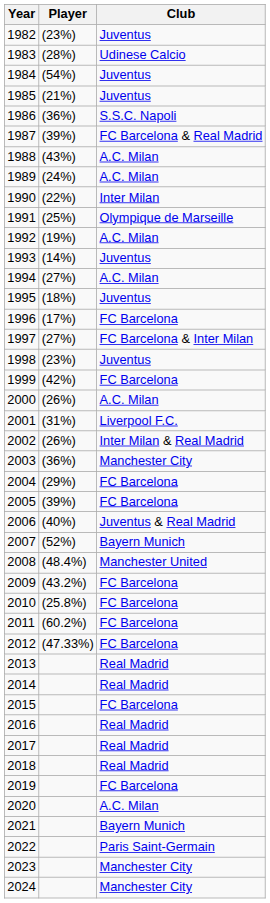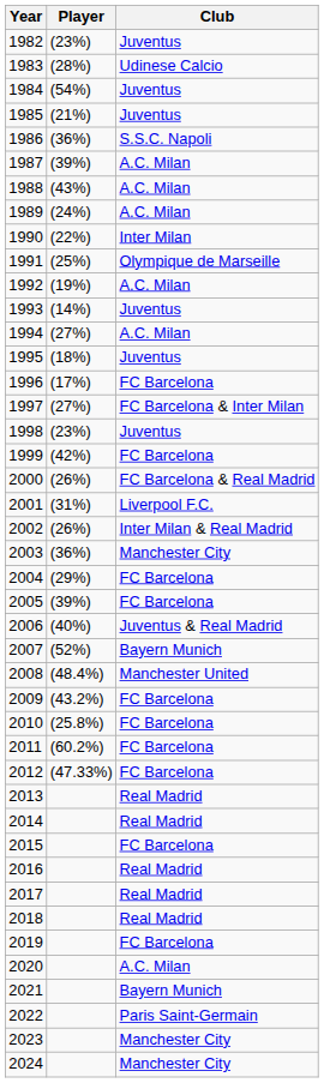 <table class="wikitable">
 <tr>
 <th>Year</th>
 <th>Player</th>
 <th>Club</th>
 </tr>
 <tr>
 <td>1982</td>
 <td> (23%)</td>
 <td> <a href='#'>Juventus</a></td>
 </tr>
 <tr>
 <td>1983</td>
 <td> (28%)</td>
 <td> <a href='#'>Udinese Calcio</a></td>
 </tr>
 <tr>
 <td>1984</td>
 <td> (54%)</td>
 <td> <a href='#'>Juventus</a></td>
 </tr>
 <tr>
 <td>1985</td>
 <td> (21%)</td>
 <td> <a href='#'>Juventus</a></td>
 </tr>
 <tr>
 <td>1986</td>
 <td> (36%)</td>
 <td> <a href='#'>S.S.C. Napoli</a></td>
 </tr>
 <tr>
 <td>1987</td>
 <td> (39%)</td>
-<td> <a href='#'>FC Barcelona</a> &  <a href='#'>Real Madrid</a></td>
+<td> <a href='#'>A.C. Milan</a></td>
 </tr>
 <tr>
 <td>1988</td>
 <td> (43%)</td>
 <td> <a href='#'>A.C. Milan</a></td>
 </tr>
 <tr>
 <td>1989</td>
 <td> (24%)</td>
 <td> <a href='#'>A.C. Milan</a></td>
 </tr>
 <tr>
 <td>1990</td>
 <td> (22%)</td>
 <td> <a href='#'>Inter Milan</a></td>
 </tr>
 <tr>
 <td>1991</td>
 <td> (25%)</td>
 <td> <a href='#'>Olympique de Marseille</a></td>
 </tr>
 <tr>
 <td>1992</td>
 <td> (19%)</td>
 <td> <a href='#'>A.C. Milan</a></td>
 </tr>
 <tr>
 <td>1993</td>
 <td> (14%)</td>
 <td> <a href='#'>Juventus</a></td>
 </tr>
 <tr>
 <td>1994</td>
 <td> (27%)</td>
 <td> <a href='#'>A.C. Milan</a></td>
 </tr>
 <tr>
 <td>1995</td>
 <td> (18%)</td>
 <td> <a href='#'>Juventus</a></td>
 </tr>
 <tr>
 <td>1996</td>
 <td> (17%)</td>
 <td> <a href='#'>FC Barcelona</a></td>
 </tr>
 <tr>
 <td>1997</td>
 <td> (27%)</td>
 <td> <a href='#'>FC Barcelona</a> &  <a href='#'>Inter Milan</a></td>
 </tr>
 <tr>
 <td>1998</td>
 <td> (23%)</td>
 <td> <a href='#'>Juventus</a></td>
 </tr>
 <tr>
 <td>1999</td>
 <td> (42%)</td>
 <td> <a href='#'>FC Barcelona</a></td>
 </tr>
 <tr>
 <td>2000</td>
 <td> (26%)</td>
-<td> <a href='#'>A.C. Milan</a></td>
+<td> <a href='#'>FC Barcelona</a> &  <a href='#'>Real Madrid</a></td>
 </tr>
 <tr>
 <td>2001</td>
 <td> (31%)</td>
 <td> <a href='#'>Liverpool F.C.</a></td>
 </tr>
 <tr>
 <td>2002</td>
 <td> (26%)</td>
 <td> <a href='#'>Inter Milan</a> &  <a href='#'>Real Madrid</a></td>
 </tr>
 <tr>
 <td>2003</td>
 <td> (36%)</td>
 <td> <a href='#'>Manchester City</a></td>
 </tr>
 <tr>
 <td>2004</td>
 <td> (29%)</td>
 <td> <a href='#'>FC Barcelona</a></td>
 </tr>
 <tr>
 <td>2005</td>
 <td> (39%)</td>
 <td> <a href='#'>FC Barcelona</a></td>
 </tr>
 <tr>
 <td>2006</td>
 <td> (40%)</td>
 <td> <a href='#'>Juventus</a> &  <a href='#'>Real Madrid</a></td>
 </tr>
 <tr>
 <td>2007</td>
 <td> (52%)</td>
 <td> <a href='#'>Bayern Munich</a></td>
 </tr>
 <tr>
 <td>2008</td>
 <td> (48.4%)</td>
 <td> <a href='#'>Manchester United</a></td>
 </tr>
 <tr>
 <td>2009</td>
 <td> (43.2%)</td>
 <td> <a href='#'>FC Barcelona</a></td>
 </tr>
 <tr>
 <td>2010</td>
 <td> (25.8%)</td>
 <td> <a href='#'>FC Barcelona</a></td>
 </tr>
 <tr>
 <td>2011</td>
 <td> (60.2%)</td>
 <td> <a href='#'>FC Barcelona</a></td>
 </tr>
 <tr>
 <td>2012</td>
 <td> (47.33%)</td>
 <td> <a href='#'>FC Barcelona</a></td>
 </tr>
 <tr>
 <td>2013</td>
 <td></td>
 <td> <a href='#'>Real Madrid</a></td>
 </tr>
 <tr>
 <td>2014</td>
 <td></td>
 <td> <a href='#'>Real Madrid</a></td>
 </tr>
 <tr>
 <td>2015</td>
 <td></td>
 <td> <a href='#'>FC Barcelona</a></td>
 </tr>
 <tr>
 <td>2016</td>
 <td></td>
 <td> <a href='#'>Real Madrid</a></td>
 </tr>
 <tr>
 <td>2017</td>
 <td></td>
 <td> <a href='#'>Real Madrid</a></td>
 </tr>
 <tr>
 <td>2018</td>
 <td></td>
 <td> <a href='#'>Real Madrid</a></td>
 </tr>
 <tr>
 <td>2019</td>
 <td></td>
 <td> <a href='#'>FC Barcelona</a></td>
 </tr>
 <tr>
 <td>2020</td>
 <td></td>
 <td> <a href='#'>A.C. Milan</a></td>
 </tr>
 <tr>
 <td>2021</td>
 <td></td>
 <td> <a href='#'>Bayern Munich</a></td>
 </tr>
 <tr>
 <td>2022</td>
 <td></td>
 <td> <a href='#'>Paris Saint-Germain</a></td>
 </tr>
 <tr>
 <td>2023</td>
 <td></td>
 <td> <a href='#'>Manchester City</a></td>
 </tr>
 <tr>
 <td>2024</td>
 <td></td>
 <td> <a href='#'>Manchester City</a></td>
 </tr>
 </table>
